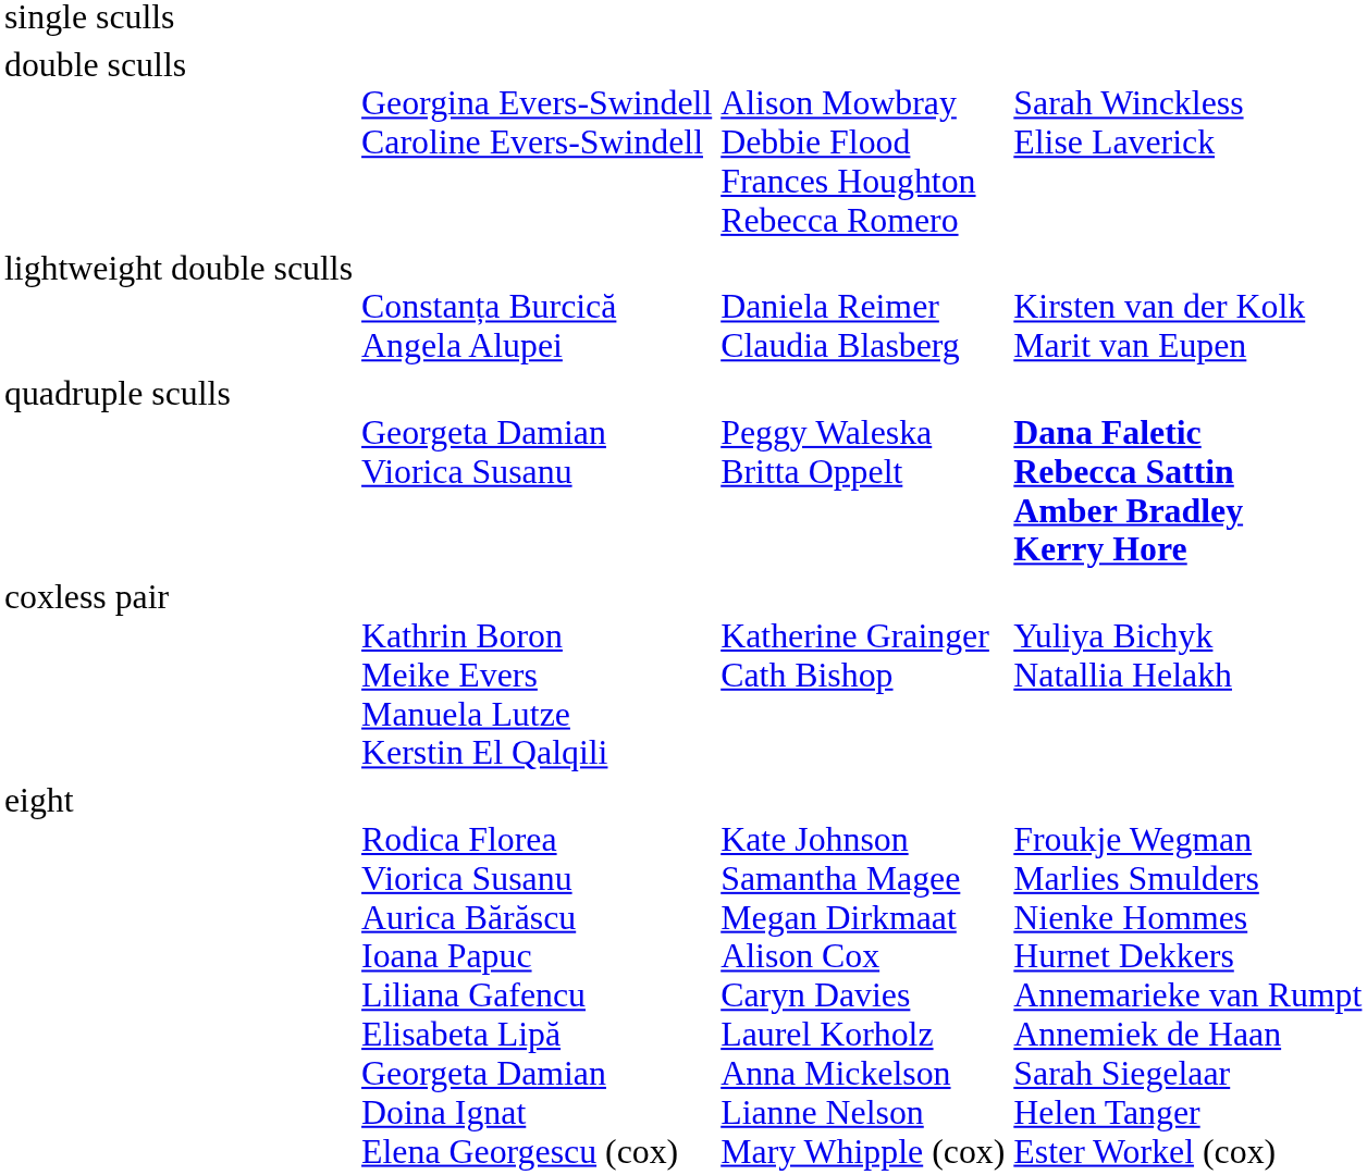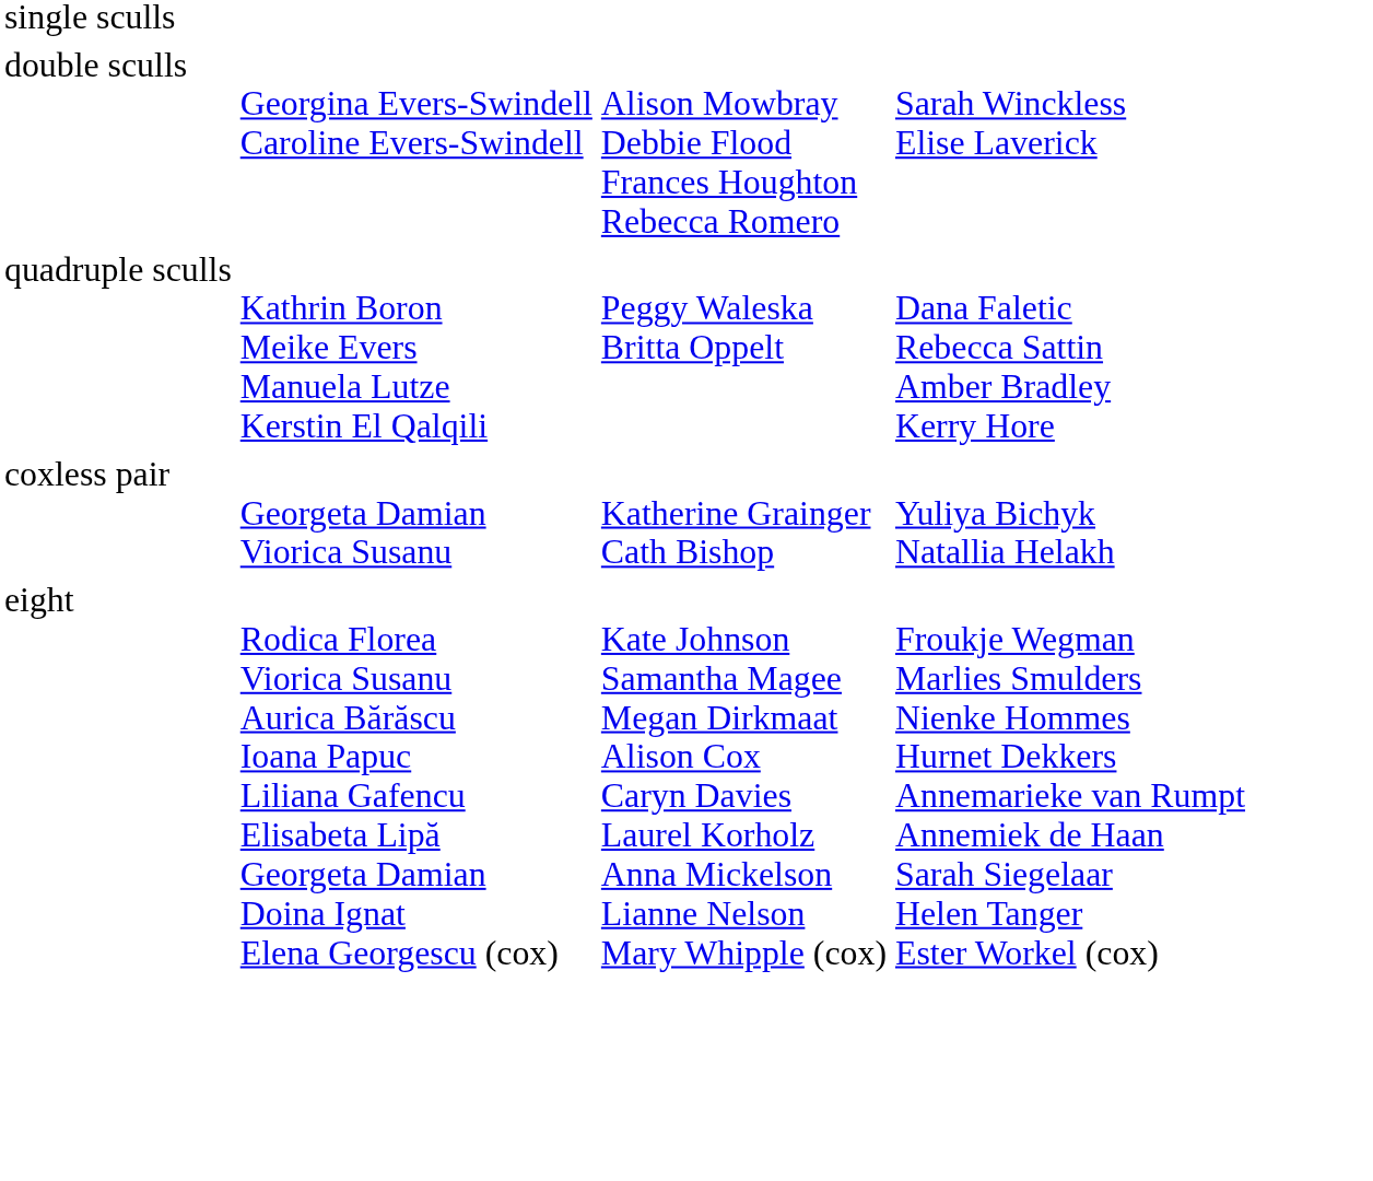 <table>
 <tr valign="top">
 <td>single sculls<br></td>
 <td></td>
 <td></td>
 <td></td>
 </tr>
 <tr valign="top">
 <td>double sculls<br></td>
 <td><br><a href='#'>Georgina Evers-Swindell</a><br><a href='#'>Caroline Evers-Swindell</a></td>
 <td><br><a href='#'>Alison Mowbray</a><br><a href='#'>Debbie Flood</a><br><a href='#'>Frances Houghton</a><br><a href='#'>Rebecca Romero</a></td>
 <td><br><a href='#'>Sarah Winckless</a><br><a href='#'>Elise Laverick</a></td>
 </tr>
 <tr valign="top">
-<td>lightweight double sculls<br></td>
-<td><br><a href='#'>Constanța Burcică</a><br><a href='#'>Angela Alupei</a></td>
-<td><br><a href='#'>Daniela Reimer</a><br><a href='#'>Claudia Blasberg</a></td>
-<td><br><a href='#'>Kirsten van der Kolk</a><br><a href='#'>Marit van Eupen</a></td>
-</tr>
-<tr valign="top">
 <td>quadruple sculls<br></td>
-<td><br><a href='#'>Georgeta Damian</a><br><a href='#'>Viorica Susanu</a></td>
+<td><br><a href='#'>Kathrin Boron</a><br><a href='#'>Meike Evers</a><br><a href='#'>Manuela Lutze</a><br><a href='#'>Kerstin El Qalqili</a></td>
 <td><br><a href='#'>Peggy Waleska</a><br><a href='#'>Britta Oppelt</a></td>
-<td><strong><br><a href='#'>Dana Faletic</a><br><a href='#'>Rebecca Sattin</a><br><a href='#'>Amber Bradley</a><br><a href='#'>Kerry Hore</a></strong></td>
+<td><br><a href='#'>Dana Faletic</a><br><a href='#'>Rebecca Sattin</a><br><a href='#'>Amber Bradley</a><br><a href='#'>Kerry Hore</a></td>
 </tr>
 <tr valign="top">
 <td>coxless pair<br></td>
-<td><br><a href='#'>Kathrin Boron</a><br><a href='#'>Meike Evers</a><br><a href='#'>Manuela Lutze</a><br><a href='#'>Kerstin El Qalqili</a></td>
+<td><br><a href='#'>Georgeta Damian</a><br><a href='#'>Viorica Susanu</a></td>
 <td><br><a href='#'>Katherine Grainger</a><br><a href='#'>Cath Bishop</a></td>
 <td><br><a href='#'>Yuliya Bichyk</a><br><a href='#'>Natallia Helakh</a></td>
 </tr>
 <tr valign="top">
 <td>eight<br></td>
 <td><br><a href='#'>Rodica Florea</a><br><a href='#'>Viorica Susanu</a><br><a href='#'>Aurica Bărăscu</a><br><a href='#'>Ioana Papuc</a><br><a href='#'>Liliana Gafencu</a><br><a href='#'>Elisabeta Lipă</a><br><a href='#'>Georgeta Damian</a><br><a href='#'>Doina Ignat</a><br><a href='#'>Elena Georgescu</a> (cox)</td>
 <td><br><a href='#'>Kate Johnson</a><br><a href='#'>Samantha Magee</a><br><a href='#'>Megan Dirkmaat</a><br><a href='#'>Alison Cox</a><br><a href='#'>Caryn Davies</a><br><a href='#'>Laurel Korholz</a><br><a href='#'>Anna Mickelson</a><br><a href='#'>Lianne Nelson</a><br><a href='#'>Mary Whipple</a> (cox)</td>
 <td><br><a href='#'>Froukje Wegman</a><br><a href='#'>Marlies Smulders</a><br><a href='#'>Nienke Hommes</a><br><a href='#'>Hurnet Dekkers</a><br><a href='#'>Annemarieke van Rumpt</a><br><a href='#'>Annemiek de Haan</a><br><a href='#'>Sarah Siegelaar</a><br><a href='#'>Helen Tanger</a><br><a href='#'>Ester Workel</a> (cox)</td>
 </tr>
 </table>
